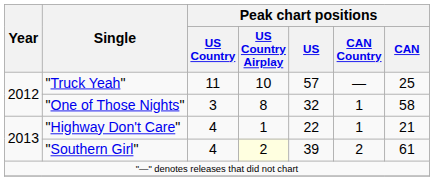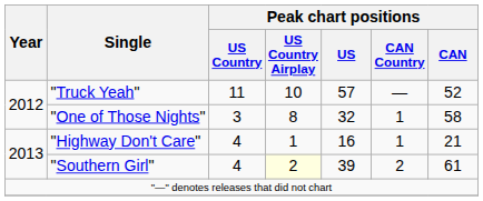 <table class="wikitable" style="text-align:center;">
 <tr>
 <th rowspan="2">Year</th>
 <th rowspan="2">Single</th>
 <th colspan="5">Peak chart positions</th>
 </tr>
 <tr style="font-size:smaller;">
 <th width="45"><a href='#'>US Country</a></th>
 <th width="45"><a href='#'>US Country Airplay</a></th>
 <th width="45"><a href='#'>US</a></th>
 <th width="45"><a href='#'>CAN Country</a><br></th>
 <th width="45"><a href='#'>CAN</a></th>
 </tr>
 <tr>
 <td rowspan="2">2012</td>
 <td align="left">"<a href='#'>Truck Yeah</a>"</td>
 <td>11</td>
 <td>10</td>
 <td>57</td>
 <td>—</td>
-<td>25</td>
+<td>52</td>
 </tr>
 <tr>
 <td align="left">"<a href='#'>One of Those Nights</a>"</td>
 <td>3</td>
 <td>8</td>
 <td>32</td>
 <td>1</td>
 <td>58</td>
 </tr>
 <tr>
 <td rowspan="2">2013</td>
 <td align="left">"<a href='#'>Highway Don't Care</a>"</td>
 <td>4</td>
 <td>1</td>
-<td>22</td>
+<td>16</td>
 <td>1</td>
 <td>21</td>
 </tr>
 <tr>
 <td align="left">"<a href='#'>Southern Girl</a>"</td>
 <td>4</td>
 <td style="background: lightyellow;">2</td>
 <td>39</td>
 <td>2</td>
 <td>61</td>
 </tr>
 <tr>
 <td colspan="7" style="font-size:8pt">"—" denotes releases that did not chart</td>
 </tr>
 <tr>
 </tr>
 </table>
